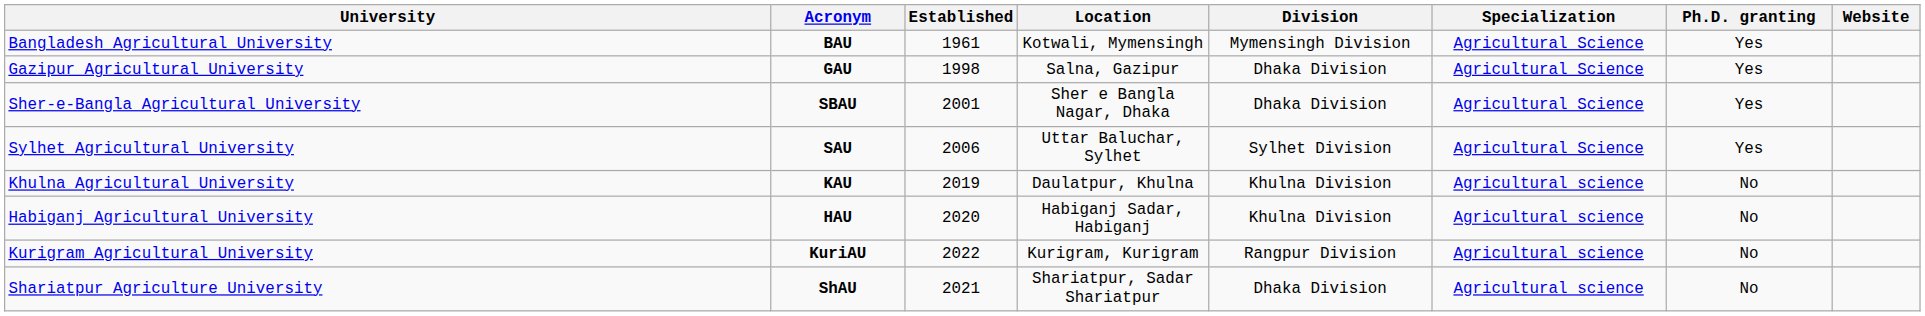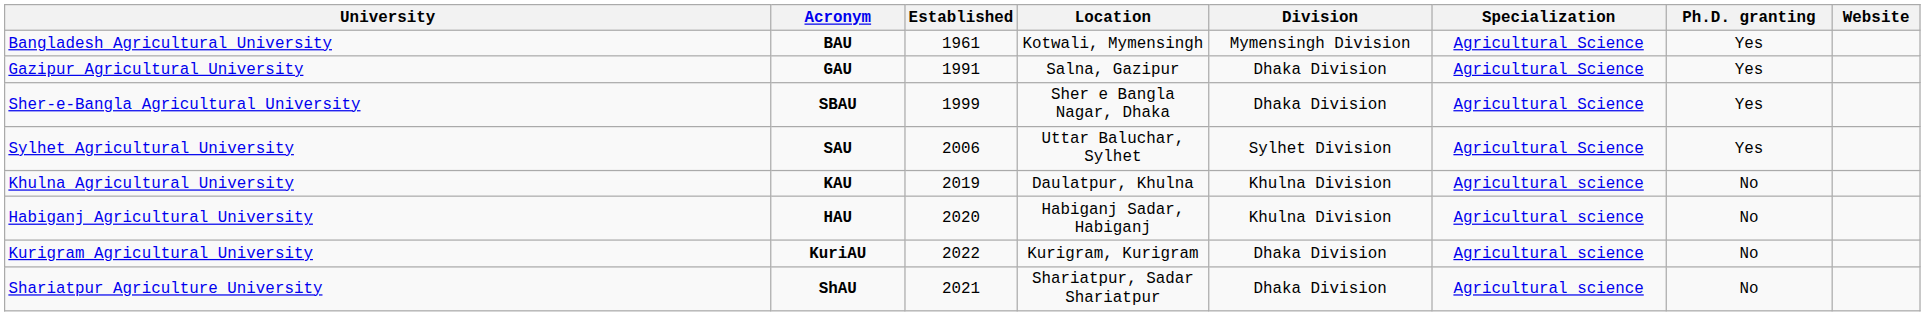 <table class="wikitable sortable mw-datatable static-row-numbers">
 <tr>
 <th>University</th>
 <th class="unsortable"><a href='#'>Acronym</a></th>
 <th>Established</th>
 <th>Location</th>
 <th>Division</th>
 <th>Specialization</th>
 <th>Ph.D. granting</th>
 <th>Website</th>
 </tr>
 <tr>
 <td style="width:40%;"><a href='#'>Bangladesh Agricultural University</a></td>
 <td style="text-align:center; width:7%;"><strong>BAU</strong></td>
 <td style="text-align:center; width:5%;">1961</td>
 <td style="text-align:center; width:10%;">Kotwali, Mymensingh</td>
 <td style="text-align:center;">Mymensingh Division</td>
 <td style="text-align:center;"><a href='#'>Agricultural Science</a></td>
 <td style="text-align:center;">Yes</td>
 <td style="text-align:center;"></td>
 </tr>
 <tr>
 <td><a href='#'>Gazipur Agricultural University</a></td>
 <td style="text-align:center;"><strong>GAU</strong></td>
-<td style="text-align:center;">1998</td>
+<td style="text-align:center;">1991</td>
 <td style="text-align:center;">Salna, Gazipur</td>
 <td style="text-align:center;">Dhaka Division</td>
 <td style="text-align:center;"><a href='#'>Agricultural Science</a></td>
 <td style="text-align:center;">Yes</td>
 <td style="text-align:center;"></td>
 </tr>
 <tr>
 <td><a href='#'>Sher-e-Bangla Agricultural University</a></td>
 <td style="text-align:center;"><strong>SBAU</strong></td>
-<td style="text-align:center;">2001</td>
+<td style="text-align:center;">1999</td>
 <td style="text-align:center;">Sher e Bangla Nagar, Dhaka</td>
 <td style="text-align:center;">Dhaka Division</td>
 <td style="text-align:center;"><a href='#'>Agricultural Science</a></td>
 <td style="text-align:center;">Yes</td>
 <td style="text-align:center;"></td>
 </tr>
 <tr>
 <td><a href='#'>Sylhet Agricultural University</a></td>
 <td style="text-align:center;"><strong>SAU</strong></td>
 <td style="text-align:center;">2006</td>
 <td style="text-align:center;">Uttar Baluchar, Sylhet</td>
 <td style="text-align:center;">Sylhet Division</td>
 <td style="text-align:center;"><a href='#'>Agricultural Science</a></td>
 <td style="text-align:center;">Yes</td>
 <td style="text-align:center;"></td>
 </tr>
 <tr>
 <td><a href='#'>Khulna Agricultural University</a></td>
 <td style="text-align:center;"><strong>KAU</strong></td>
 <td style="text-align:center;">2019</td>
 <td style="text-align:center;">Daulatpur, Khulna</td>
 <td style="text-align:center;">Khulna Division</td>
 <td style="text-align:center;"><a href='#'>Agricultural science</a></td>
 <td style="text-align:center;">No</td>
 <td style="text-align:center;"></td>
 </tr>
 <tr>
 <td><a href='#'>Habiganj Agricultural University</a></td>
 <td style="text-align:center;"><strong>HAU</strong></td>
 <td style="text-align:center;">2020</td>
 <td style="text-align:center;">Habiganj Sadar, Habiganj</td>
 <td style="text-align:center;">Khulna Division</td>
 <td style="text-align:center;"><a href='#'>Agricultural science</a></td>
 <td style="text-align:center;">No</td>
 <td style="text-align:center;"></td>
 </tr>
 <tr>
 <td><a href='#'>Kurigram Agricultural University</a></td>
 <td style="text-align:center;"><strong>KuriAU</strong></td>
 <td style="text-align:center;">2022</td>
 <td style="text-align:center;">Kurigram, Kurigram</td>
-<td style="text-align:center;">Rangpur Division</td>
+<td style="text-align:center;">Dhaka Division</td>
 <td style="text-align:center;"><a href='#'>Agricultural science</a></td>
 <td style="text-align:center;">No</td>
 <td style="text-align:center;"></td>
 </tr>
 <tr>
 <td><a href='#'>Shariatpur Agriculture University</a></td>
 <td style="text-align:center;"><strong>ShAU</strong></td>
 <td style="text-align:center;">2021</td>
 <td style="text-align:center;">Shariatpur, Sadar	Shariatpur</td>
 <td style="text-align:center;">Dhaka Division</td>
 <td style="text-align:center;"><a href='#'>Agricultural science</a></td>
 <td style="text-align:center;">No</td>
 <td style="text-align:center;"></td>
 </tr>
 </table>
